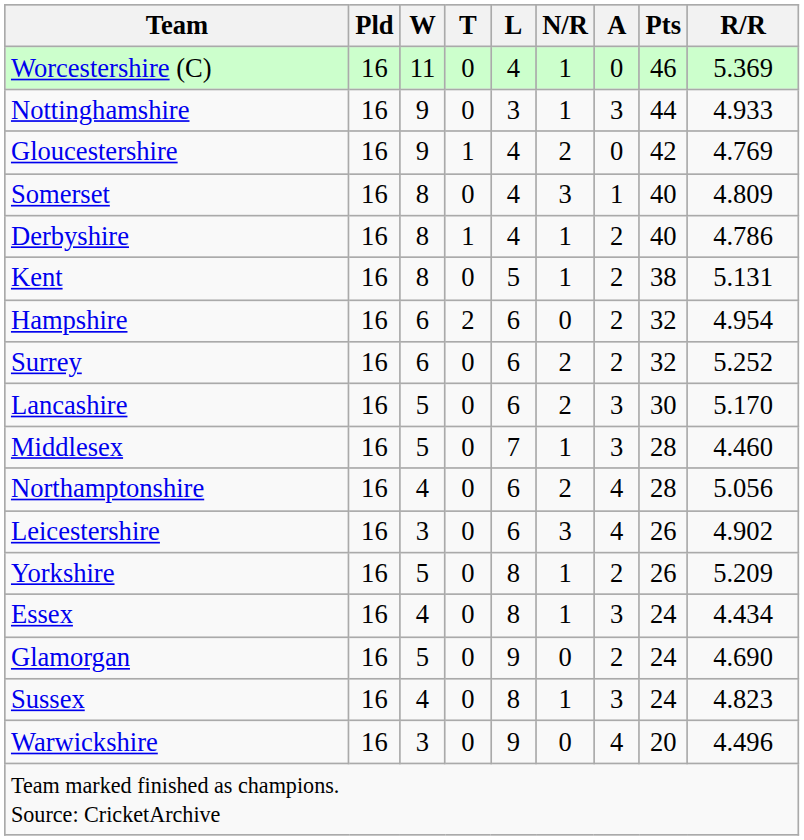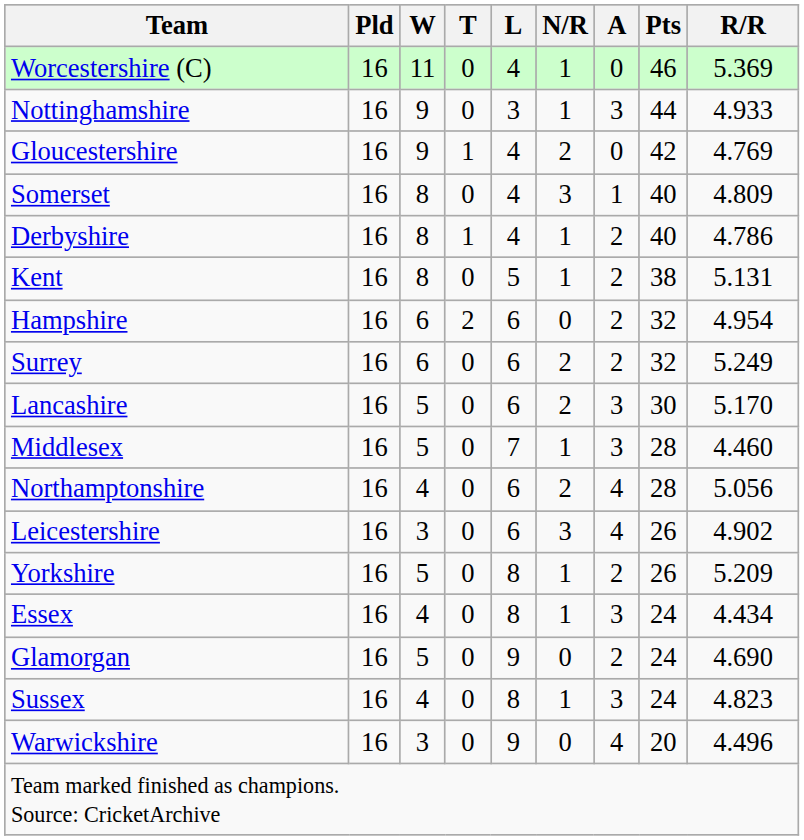 <table class="wikitable" style="text-align: center;">
 <tr>
 <th width=200>Team</th>
 <th width=20>Pld</th>
 <th width=20>W</th>
 <th width=20>T</th>
 <th width=20>L</th>
 <th width=20>N/R</th>
 <th width=20>A</th>
 <th width=20>Pts</th>
 <th width=60>R/R</th>
 </tr>
 <tr bgcolor="#ccffcc">
 <td align=left><a href='#'>Worcestershire</a> (C)</td>
 <td>16</td>
 <td>11</td>
 <td>0</td>
 <td>4</td>
 <td>1</td>
 <td>0</td>
 <td>46</td>
 <td>5.369</td>
 </tr>
 <tr>
 <td align=left><a href='#'>Nottinghamshire</a></td>
 <td>16</td>
 <td>9</td>
 <td>0</td>
 <td>3</td>
 <td>1</td>
 <td>3</td>
 <td>44</td>
 <td>4.933</td>
 </tr>
 <tr>
 <td align=left><a href='#'>Gloucestershire</a></td>
 <td>16</td>
 <td>9</td>
 <td>1</td>
 <td>4</td>
 <td>2</td>
 <td>0</td>
 <td>42</td>
 <td>4.769</td>
 </tr>
 <tr>
 <td align=left><a href='#'>Somerset</a></td>
 <td>16</td>
 <td>8</td>
 <td>0</td>
 <td>4</td>
 <td>3</td>
 <td>1</td>
 <td>40</td>
 <td>4.809</td>
 </tr>
 <tr>
 <td align=left><a href='#'>Derbyshire</a></td>
 <td>16</td>
 <td>8</td>
 <td>1</td>
 <td>4</td>
 <td>1</td>
 <td>2</td>
 <td>40</td>
 <td>4.786</td>
 </tr>
 <tr>
 <td align=left><a href='#'>Kent</a></td>
 <td>16</td>
 <td>8</td>
 <td>0</td>
 <td>5</td>
 <td>1</td>
 <td>2</td>
 <td>38</td>
 <td>5.131</td>
 </tr>
 <tr>
 <td align=left><a href='#'>Hampshire</a></td>
 <td>16</td>
 <td>6</td>
 <td>2</td>
 <td>6</td>
 <td>0</td>
 <td>2</td>
 <td>32</td>
 <td>4.954</td>
 </tr>
 <tr>
 <td align=left><a href='#'>Surrey</a></td>
 <td>16</td>
 <td>6</td>
 <td>0</td>
 <td>6</td>
 <td>2</td>
 <td>2</td>
 <td>32</td>
-<td>5.252</td>
+<td>5.249</td>
 </tr>
 <tr>
 <td align=left><a href='#'>Lancashire</a></td>
 <td>16</td>
 <td>5</td>
 <td>0</td>
 <td>6</td>
 <td>2</td>
 <td>3</td>
 <td>30</td>
 <td>5.170</td>
 </tr>
 <tr>
 <td align=left><a href='#'>Middlesex</a></td>
 <td>16</td>
 <td>5</td>
 <td>0</td>
 <td>7</td>
 <td>1</td>
 <td>3</td>
 <td>28</td>
 <td>4.460</td>
 </tr>
 <tr>
 <td align=left><a href='#'>Northamptonshire</a></td>
 <td>16</td>
 <td>4</td>
 <td>0</td>
 <td>6</td>
 <td>2</td>
 <td>4</td>
 <td>28</td>
 <td>5.056</td>
 </tr>
 <tr>
 <td align=left><a href='#'>Leicestershire</a></td>
 <td>16</td>
 <td>3</td>
 <td>0</td>
 <td>6</td>
 <td>3</td>
 <td>4</td>
 <td>26</td>
 <td>4.902</td>
 </tr>
 <tr>
 <td align=left><a href='#'>Yorkshire</a></td>
 <td>16</td>
 <td>5</td>
 <td>0</td>
 <td>8</td>
 <td>1</td>
 <td>2</td>
 <td>26</td>
 <td>5.209</td>
 </tr>
 <tr>
 <td align=left><a href='#'>Essex</a></td>
 <td>16</td>
 <td>4</td>
 <td>0</td>
 <td>8</td>
 <td>1</td>
 <td>3</td>
 <td>24</td>
 <td>4.434</td>
 </tr>
 <tr>
 <td align=left><a href='#'>Glamorgan</a></td>
 <td>16</td>
 <td>5</td>
 <td>0</td>
 <td>9</td>
 <td>0</td>
 <td>2</td>
 <td>24</td>
 <td>4.690</td>
 </tr>
 <tr>
 <td align=left><a href='#'>Sussex</a></td>
 <td>16</td>
 <td>4</td>
 <td>0</td>
 <td>8</td>
 <td>1</td>
 <td>3</td>
 <td>24</td>
 <td>4.823</td>
 </tr>
 <tr>
 <td align=left><a href='#'>Warwickshire</a></td>
 <td>16</td>
 <td>3</td>
 <td>0</td>
 <td>9</td>
 <td>0</td>
 <td>4</td>
 <td>20</td>
 <td>4.496</td>
 </tr>
 <tr>
 <td colspan="9" align="left"><small>Team marked  finished as champions.<br>Source: CricketArchive</small></td>
 </tr>
 </table>
